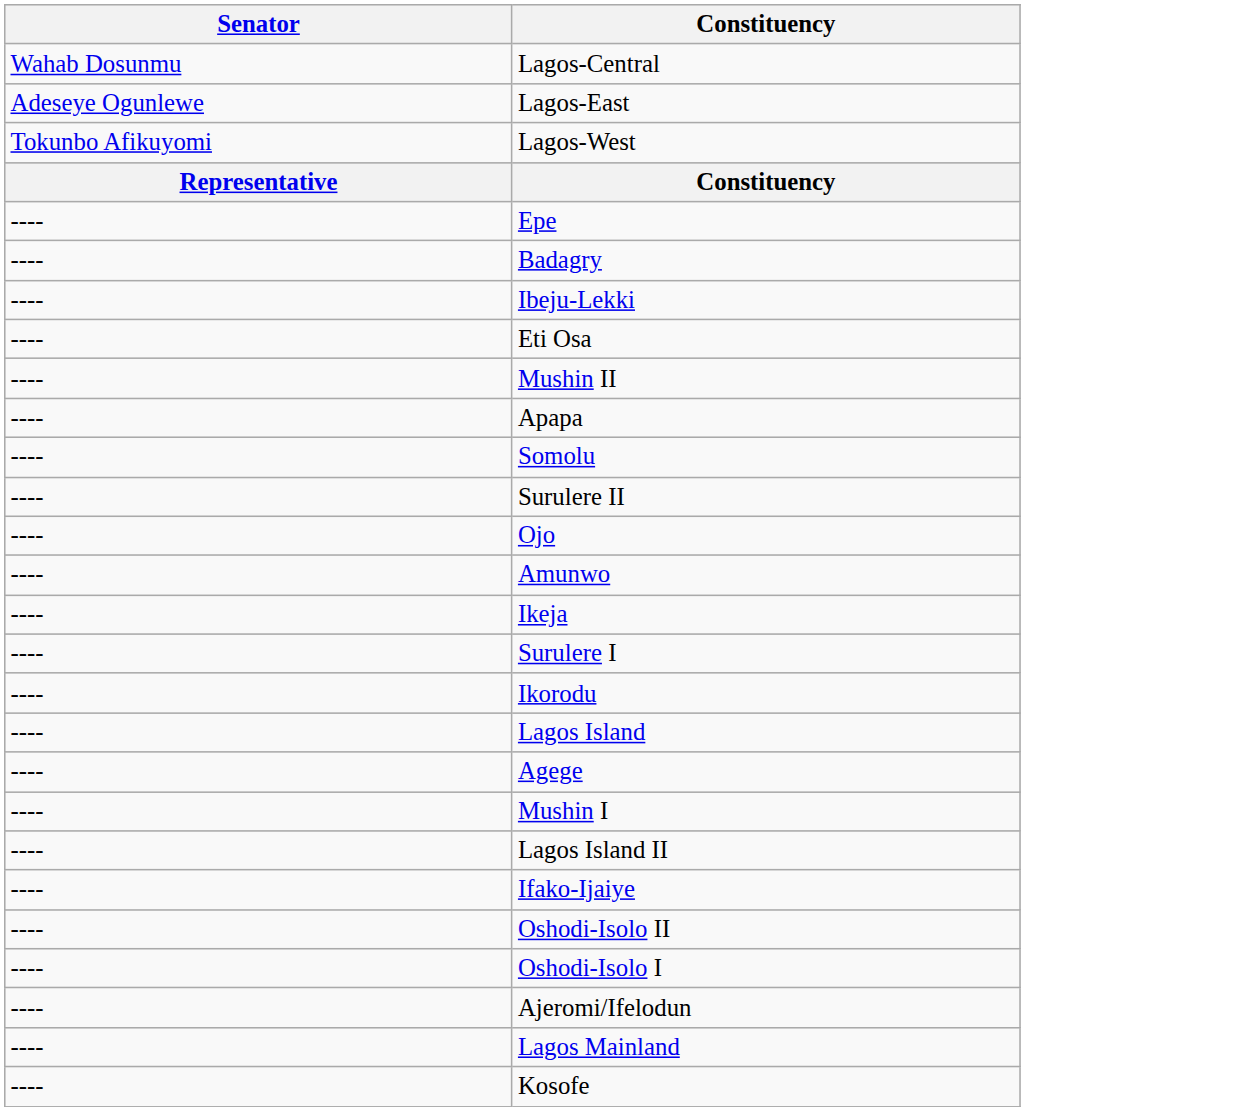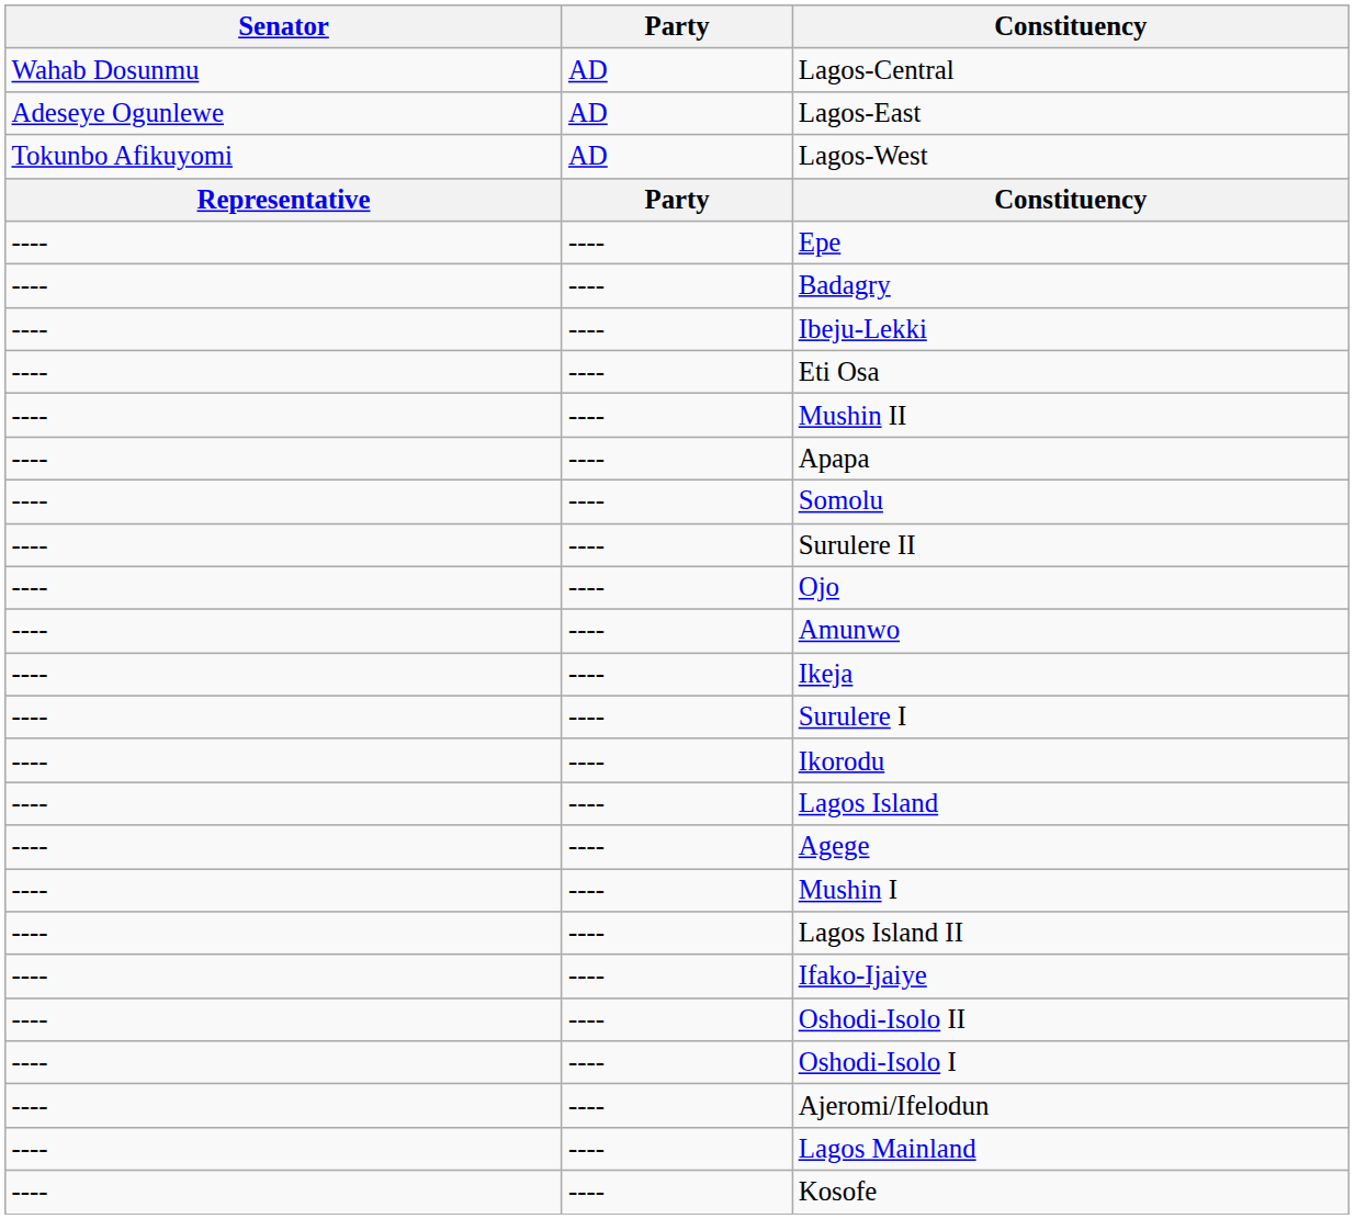 <table class="wikitable">
 <tr>
 <th style="width:20em"><a href='#'>Senator</a></th>
+<th style="width:8em">Party</th>
 <th style="width:20em">Constituency</th>
 </tr>
 <tr>
 <td><a href='#'>Wahab Dosunmu</a></td>
+<td><a href='#'>AD</a></td>
 <td>Lagos-Central</td>
 </tr>
 <tr>
 <td><a href='#'>Adeseye Ogunlewe</a></td>
+<td><a href='#'>AD</a></td>
 <td>Lagos-East</td>
 </tr>
 <tr>
 <td><a href='#'>Tokunbo Afikuyomi</a></td>
+<td><a href='#'>AD</a></td>
 <td>Lagos-West</td>
 </tr>
 <tr>
 <th><a href='#'>Representative</a></th>
+<th>Party</th>
 <th>Constituency</th>
 </tr>
 <tr>
+<td>----</td>
 <td>----</td>
 <td><a href='#'>Epe</a></td>
 </tr>
 <tr>
 <td>----</td>
+<td>----</td>
 <td><a href='#'>Badagry</a></td>
 </tr>
 <tr>
+<td>----</td>
 <td>----</td>
 <td><a href='#'>Ibeju-Lekki</a></td>
 </tr>
 <tr>
 <td>----</td>
+<td>----</td>
 <td>Eti Osa</td>
 </tr>
 <tr>
+<td>----</td>
 <td>----</td>
 <td><a href='#'>Mushin</a> II</td>
 </tr>
 <tr>
 <td>----</td>
+<td>----</td>
 <td>Apapa</td>
 </tr>
 <tr>
+<td>----</td>
 <td>----</td>
 <td><a href='#'>Somolu</a></td>
 </tr>
 <tr>
 <td>----</td>
+<td>----</td>
 <td>Surulere II</td>
 </tr>
 <tr>
+<td>----</td>
 <td>----</td>
 <td><a href='#'>Ojo</a></td>
 </tr>
 <tr>
 <td>----</td>
+<td>----</td>
 <td><a href='#'>Amunwo</a></td>
 </tr>
 <tr>
+<td>----</td>
 <td>----</td>
 <td><a href='#'>Ikeja</a></td>
 </tr>
 <tr>
 <td>----</td>
+<td>----</td>
 <td><a href='#'>Surulere</a> I</td>
 </tr>
 <tr>
+<td>----</td>
 <td>----</td>
 <td><a href='#'>Ikorodu</a></td>
 </tr>
 <tr>
 <td>----</td>
+<td>----</td>
 <td><a href='#'>Lagos Island</a></td>
 </tr>
 <tr>
+<td>----</td>
 <td>----</td>
 <td><a href='#'>Agege</a></td>
 </tr>
 <tr>
 <td>----</td>
+<td>----</td>
 <td><a href='#'>Mushin</a> I</td>
 </tr>
 <tr>
+<td>----</td>
 <td>----</td>
 <td>Lagos Island II</td>
 </tr>
 <tr>
 <td>----</td>
+<td>----</td>
 <td><a href='#'>Ifako-Ijaiye</a></td>
 </tr>
 <tr>
+<td>----</td>
 <td>----</td>
 <td><a href='#'>Oshodi-Isolo</a> II</td>
 </tr>
 <tr>
 <td>----</td>
+<td>----</td>
 <td><a href='#'>Oshodi-Isolo</a> I</td>
 </tr>
 <tr>
+<td>----</td>
 <td>----</td>
 <td>Ajeromi/Ifelodun</td>
 </tr>
 <tr>
 <td>----</td>
+<td>----</td>
 <td><a href='#'>Lagos Mainland</a></td>
 </tr>
 <tr>
 <td>----</td>
+<td>----</td>
 <td>Kosofe</td>
 </tr>
 </table>
